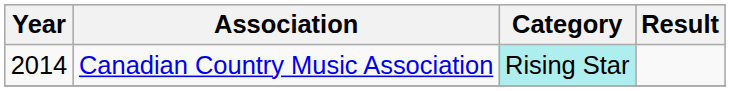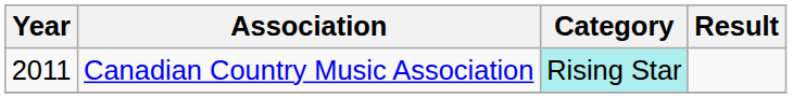 <table class="wikitable">
 <tr>
 <th>Year</th>
 <th>Association</th>
 <th>Category</th>
 <th>Result</th>
 </tr>
 <tr>
-<td>2014</td>
+<td>2011</td>
 <td><a href='#'>Canadian Country Music Association</a></td>
 <td style="background: paleturquoise;">Rising Star</td>
 <td></td>
 </tr>
 <tr>
 </tr>
 </table>
